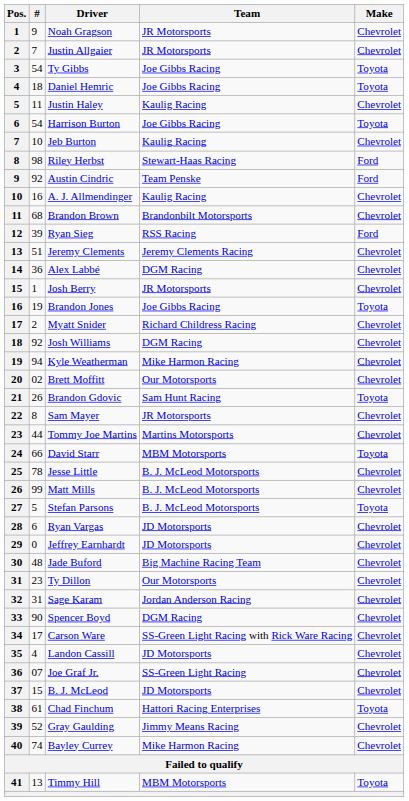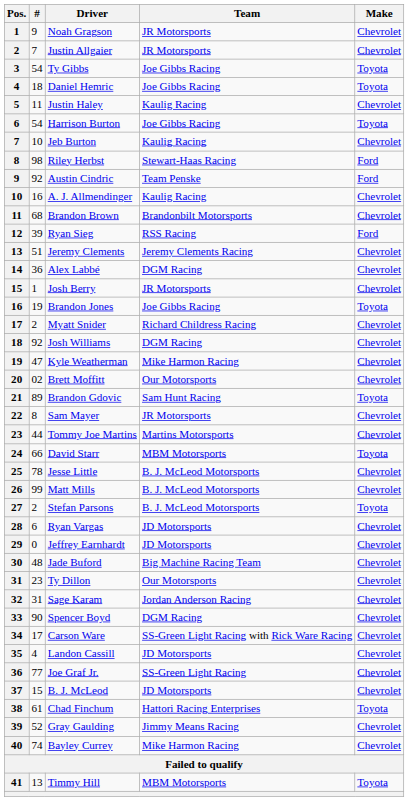 <table class="wikitable" style="font-size:95%">
 <tr>
 <th>Pos.</th>
 <th>#</th>
 <th>Driver</th>
 <th>Team</th>
 <th>Make</th>
 </tr>
 <tr>
 <th>1</th>
 <td>9</td>
 <td><a href='#'>Noah Gragson</a></td>
 <td><a href='#'>JR Motorsports</a></td>
 <td><a href='#'>Chevrolet</a></td>
 </tr>
 <tr>
 <th>2</th>
 <td>7</td>
 <td><a href='#'>Justin Allgaier</a></td>
 <td><a href='#'>JR Motorsports</a></td>
 <td><a href='#'>Chevrolet</a></td>
 </tr>
 <tr>
 <th>3</th>
 <td>54</td>
 <td><a href='#'>Ty Gibbs</a></td>
 <td><a href='#'>Joe Gibbs Racing</a></td>
 <td><a href='#'>Toyota</a></td>
 </tr>
 <tr>
 <th>4</th>
 <td>18</td>
 <td><a href='#'>Daniel Hemric</a></td>
 <td><a href='#'>Joe Gibbs Racing</a></td>
 <td><a href='#'>Toyota</a></td>
 </tr>
 <tr>
 <th>5</th>
 <td>11</td>
 <td><a href='#'>Justin Haley</a></td>
 <td><a href='#'>Kaulig Racing</a></td>
 <td><a href='#'>Chevrolet</a></td>
 </tr>
 <tr>
 <th>6</th>
 <td>54</td>
 <td><a href='#'>Harrison Burton</a></td>
 <td><a href='#'>Joe Gibbs Racing</a></td>
 <td><a href='#'>Toyota</a></td>
 </tr>
 <tr>
 <th>7</th>
 <td>10</td>
 <td><a href='#'>Jeb Burton</a></td>
 <td><a href='#'>Kaulig Racing</a></td>
 <td><a href='#'>Chevrolet</a></td>
 </tr>
 <tr>
 <th>8</th>
 <td>98</td>
 <td><a href='#'>Riley Herbst</a></td>
 <td><a href='#'>Stewart-Haas Racing</a></td>
 <td><a href='#'>Ford</a></td>
 </tr>
 <tr>
 <th>9</th>
 <td>92</td>
 <td><a href='#'>Austin Cindric</a></td>
 <td><a href='#'>Team Penske</a></td>
 <td><a href='#'>Ford</a></td>
 </tr>
 <tr>
 <th>10</th>
 <td>16</td>
 <td><a href='#'>A. J. Allmendinger</a></td>
 <td><a href='#'>Kaulig Racing</a></td>
 <td><a href='#'>Chevrolet</a></td>
 </tr>
 <tr>
 <th>11</th>
 <td>68</td>
 <td><a href='#'>Brandon Brown</a></td>
 <td><a href='#'>Brandonbilt Motorsports</a></td>
 <td><a href='#'>Chevrolet</a></td>
 </tr>
 <tr>
 <th>12</th>
 <td>39</td>
 <td><a href='#'>Ryan Sieg</a></td>
 <td><a href='#'>RSS Racing</a></td>
 <td><a href='#'>Ford</a></td>
 </tr>
 <tr>
 <th>13</th>
 <td>51</td>
 <td><a href='#'>Jeremy Clements</a></td>
 <td><a href='#'>Jeremy Clements Racing</a></td>
 <td><a href='#'>Chevrolet</a></td>
 </tr>
 <tr>
 <th>14</th>
 <td>36</td>
 <td><a href='#'>Alex Labbé</a></td>
 <td><a href='#'>DGM Racing</a></td>
 <td><a href='#'>Chevrolet</a></td>
 </tr>
 <tr>
 <th>15</th>
 <td>1</td>
 <td><a href='#'>Josh Berry</a></td>
 <td><a href='#'>JR Motorsports</a></td>
 <td><a href='#'>Chevrolet</a></td>
 </tr>
 <tr>
 <th>16</th>
 <td>19</td>
 <td><a href='#'>Brandon Jones</a></td>
 <td><a href='#'>Joe Gibbs Racing</a></td>
 <td><a href='#'>Toyota</a></td>
 </tr>
 <tr>
 <th>17</th>
 <td>2</td>
 <td><a href='#'>Myatt Snider</a></td>
 <td><a href='#'>Richard Childress Racing</a></td>
 <td><a href='#'>Chevrolet</a></td>
 </tr>
 <tr>
 <th>18</th>
 <td>92</td>
 <td><a href='#'>Josh Williams</a></td>
 <td><a href='#'>DGM Racing</a></td>
 <td><a href='#'>Chevrolet</a></td>
 </tr>
 <tr>
 <th>19</th>
-<td>94</td>
+<td>47</td>
 <td><a href='#'>Kyle Weatherman</a></td>
 <td><a href='#'>Mike Harmon Racing</a></td>
 <td><a href='#'>Chevrolet</a></td>
 </tr>
 <tr>
 <th>20</th>
 <td>02</td>
 <td><a href='#'>Brett Moffitt</a></td>
 <td><a href='#'>Our Motorsports</a></td>
 <td><a href='#'>Chevrolet</a></td>
 </tr>
 <tr>
 <th>21</th>
-<td>26</td>
+<td>89</td>
 <td><a href='#'>Brandon Gdovic</a></td>
 <td><a href='#'>Sam Hunt Racing</a></td>
 <td><a href='#'>Toyota</a></td>
 </tr>
 <tr>
 <th>22</th>
 <td>8</td>
 <td><a href='#'>Sam Mayer</a></td>
 <td><a href='#'>JR Motorsports</a></td>
 <td><a href='#'>Chevrolet</a></td>
 </tr>
 <tr>
 <th>23</th>
 <td>44</td>
 <td><a href='#'>Tommy Joe Martins</a></td>
 <td><a href='#'>Martins Motorsports</a></td>
 <td><a href='#'>Chevrolet</a></td>
 </tr>
 <tr>
 <th>24</th>
 <td>66</td>
 <td><a href='#'>David Starr</a></td>
 <td><a href='#'>MBM Motorsports</a></td>
 <td><a href='#'>Toyota</a></td>
 </tr>
 <tr>
 <th>25</th>
 <td>78</td>
 <td><a href='#'>Jesse Little</a></td>
 <td><a href='#'>B. J. McLeod Motorsports</a></td>
 <td><a href='#'>Chevrolet</a></td>
 </tr>
 <tr>
 <th>26</th>
 <td>99</td>
 <td><a href='#'>Matt Mills</a></td>
 <td><a href='#'>B. J. McLeod Motorsports</a></td>
 <td><a href='#'>Chevrolet</a></td>
 </tr>
 <tr>
 <th>27</th>
-<td>5</td>
+<td>2</td>
 <td><a href='#'>Stefan Parsons</a></td>
 <td><a href='#'>B. J. McLeod Motorsports</a></td>
 <td><a href='#'>Toyota</a></td>
 </tr>
 <tr>
 <th>28</th>
 <td>6</td>
 <td><a href='#'>Ryan Vargas</a></td>
 <td><a href='#'>JD Motorsports</a></td>
 <td><a href='#'>Chevrolet</a></td>
 </tr>
 <tr>
 <th>29</th>
 <td>0</td>
 <td><a href='#'>Jeffrey Earnhardt</a></td>
 <td><a href='#'>JD Motorsports</a></td>
 <td><a href='#'>Chevrolet</a></td>
 </tr>
 <tr>
 <th>30</th>
 <td>48</td>
 <td><a href='#'>Jade Buford</a></td>
 <td><a href='#'>Big Machine Racing Team</a></td>
 <td><a href='#'>Chevrolet</a></td>
 </tr>
 <tr>
 <th>31</th>
 <td>23</td>
 <td><a href='#'>Ty Dillon</a></td>
 <td><a href='#'>Our Motorsports</a></td>
 <td><a href='#'>Chevrolet</a></td>
 </tr>
 <tr>
 <th>32</th>
 <td>31</td>
 <td><a href='#'>Sage Karam</a></td>
 <td><a href='#'>Jordan Anderson Racing</a></td>
 <td><a href='#'>Chevrolet</a></td>
 </tr>
 <tr>
 <th>33</th>
 <td>90</td>
 <td><a href='#'>Spencer Boyd</a></td>
 <td><a href='#'>DGM Racing</a></td>
 <td><a href='#'>Chevrolet</a></td>
 </tr>
 <tr>
 <th>34</th>
 <td>17</td>
 <td><a href='#'>Carson Ware</a></td>
 <td><a href='#'>SS-Green Light Racing</a> with <a href='#'>Rick Ware Racing</a></td>
 <td><a href='#'>Chevrolet</a></td>
 </tr>
 <tr>
 <th>35</th>
 <td>4</td>
 <td><a href='#'>Landon Cassill</a></td>
 <td><a href='#'>JD Motorsports</a></td>
 <td><a href='#'>Chevrolet</a></td>
 </tr>
 <tr>
 <th>36</th>
-<td>07</td>
+<td>77</td>
 <td><a href='#'>Joe Graf Jr.</a></td>
 <td><a href='#'>SS-Green Light Racing</a></td>
 <td><a href='#'>Chevrolet</a></td>
 </tr>
 <tr>
 <th>37</th>
 <td>15</td>
 <td><a href='#'>B. J. McLeod</a></td>
 <td><a href='#'>JD Motorsports</a></td>
 <td><a href='#'>Chevrolet</a></td>
 </tr>
 <tr>
 <th>38</th>
 <td>61</td>
 <td><a href='#'>Chad Finchum</a></td>
 <td><a href='#'>Hattori Racing Enterprises</a></td>
 <td><a href='#'>Toyota</a></td>
 </tr>
 <tr>
 <th>39</th>
 <td>52</td>
 <td><a href='#'>Gray Gaulding</a></td>
 <td><a href='#'>Jimmy Means Racing</a></td>
 <td><a href='#'>Chevrolet</a></td>
 </tr>
 <tr>
 <th>40</th>
 <td>74</td>
 <td><a href='#'>Bayley Currey</a></td>
 <td><a href='#'>Mike Harmon Racing</a></td>
 <td><a href='#'>Chevrolet</a></td>
 </tr>
 <tr>
 <th colspan="5">Failed to qualify</th>
 </tr>
 <tr>
 <th>41</th>
 <td>13</td>
 <td><a href='#'>Timmy Hill</a></td>
 <td><a href='#'>MBM Motorsports</a></td>
 <td><a href='#'>Toyota</a></td>
 </tr>
 <tr>
 <th colspan="5"></th>
 </tr>
 </table>
